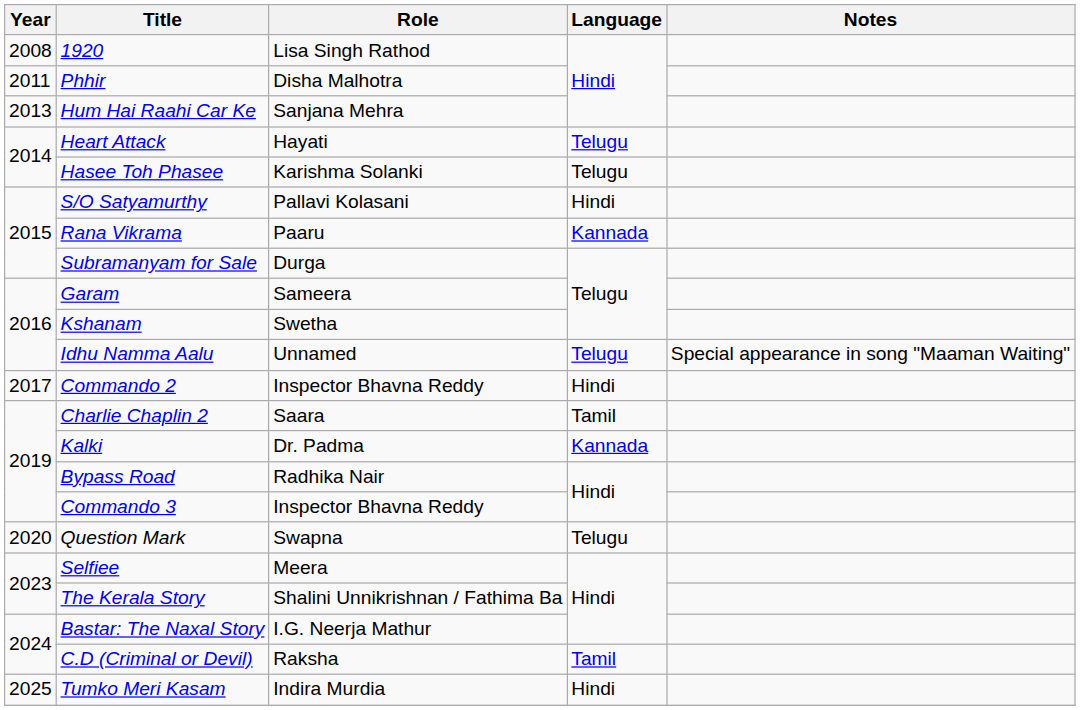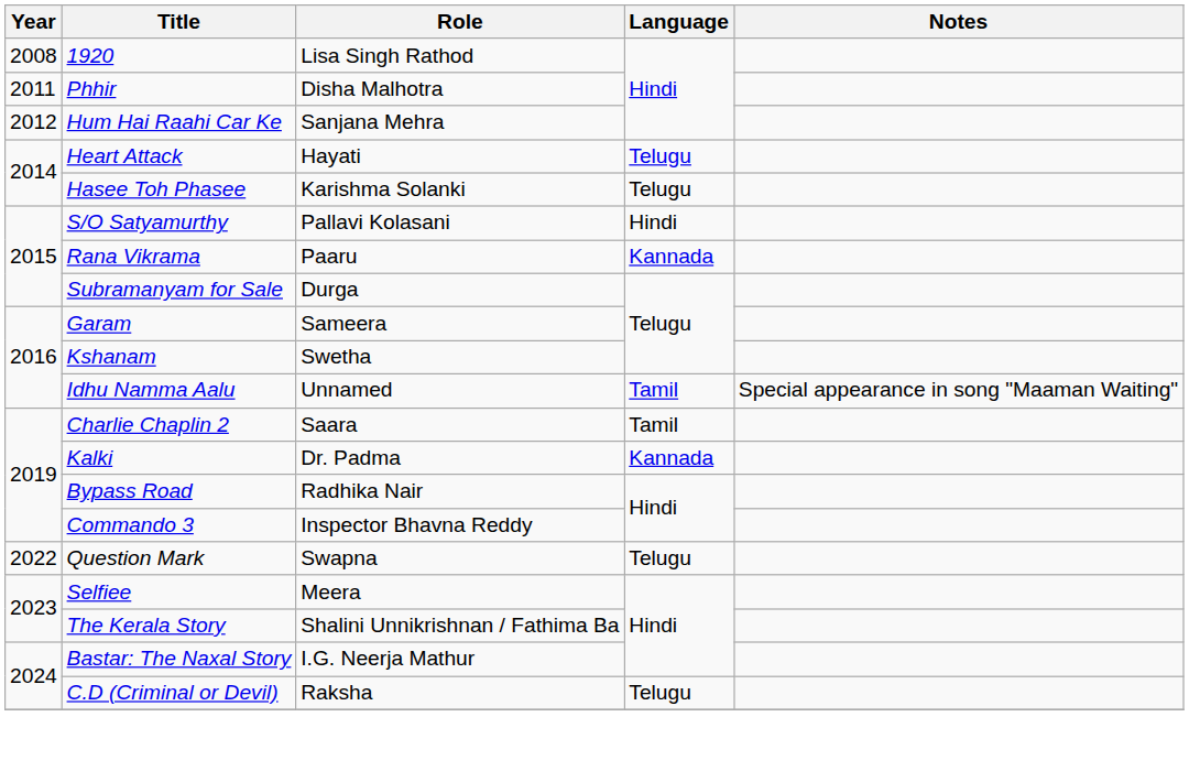 <table class="wikitable sortable plainrowheaders">
 <tr>
 <th>Year</th>
 <th>Title</th>
 <th>Role</th>
 <th>Language</th>
 <th>Notes</th>
 </tr>
 <tr>
 <td>2008</td>
 <td scope="row"><em><a href='#'>1920</a></em></td>
 <td>Lisa Singh Rathod</td>
 <td rowspan="3"><a href='#'>Hindi</a></td>
 <td></td>
 </tr>
 <tr>
 <td>2011</td>
 <td scope="row"><em><a href='#'>Phhir</a></em></td>
 <td>Disha Malhotra</td>
 <td></td>
 </tr>
 <tr>
-<td>2013</td>
+<td>2012</td>
 <td scope="row"><em><a href='#'>Hum Hai Raahi Car Ke</a></em></td>
 <td>Sanjana Mehra</td>
 <td></td>
 </tr>
 <tr>
 <td rowspan="2">2014</td>
 <td scope="row"><em><a href='#'>Heart Attack</a></em></td>
 <td>Hayati</td>
 <td><a href='#'>Telugu</a></td>
 <td></td>
 </tr>
 <tr>
 <td scope="row"><em><a href='#'>Hasee Toh Phasee</a></em></td>
 <td>Karishma Solanki</td>
 <td>Telugu</td>
 <td></td>
 </tr>
 <tr>
 <td rowspan="3">2015</td>
 <td scope="row"><em><a href='#'>S/O Satyamurthy</a></em></td>
 <td>Pallavi Kolasani</td>
 <td>Hindi</td>
 <td></td>
 </tr>
 <tr>
 <td scope="row"><em><a href='#'>Rana Vikrama</a></em></td>
 <td>Paaru</td>
 <td><a href='#'>Kannada</a></td>
 <td></td>
 </tr>
 <tr>
 <td scope="row"><em><a href='#'>Subramanyam for Sale</a></em></td>
 <td>Durga</td>
 <td rowspan="3">Telugu</td>
 <td></td>
 </tr>
 <tr>
 <td rowspan="3">2016</td>
 <td scope="row"><em><a href='#'>Garam</a></em></td>
 <td>Sameera</td>
 <td></td>
 </tr>
 <tr>
 <td scope="row"><em><a href='#'>Kshanam</a></em></td>
 <td>Swetha</td>
 <td></td>
 </tr>
 <tr>
 <td scope="row"><em><a href='#'>Idhu Namma Aalu</a></em></td>
 <td>Unnamed</td>
-<td><a href='#'>Telugu</a></td>
+<td><a href='#'>Tamil</a></td>
 <td>Special appearance in song "Maaman Waiting"</td>
-</tr>
-<tr>
-<td>2017</td>
-<td scope="row"><em><a href='#'>Commando 2</a></em></td>
-<td>Inspector Bhavna Reddy</td>
-<td>Hindi</td>
-<td></td>
 </tr>
 <tr>
 <td rowspan="4">2019</td>
 <td scope="row"><em><a href='#'>Charlie Chaplin 2</a></em></td>
 <td>Saara</td>
 <td>Tamil</td>
 <td></td>
 </tr>
 <tr>
 <td scope="row"><em><a href='#'>Kalki</a></em></td>
 <td>Dr. Padma</td>
 <td><a href='#'>Kannada</a></td>
 <td></td>
 </tr>
 <tr>
 <td scope="row"><em><a href='#'>Bypass Road</a></em></td>
 <td>Radhika Nair</td>
 <td rowspan="2">Hindi</td>
 <td></td>
 </tr>
 <tr>
 <td scope="row"><em><a href='#'>Commando 3</a></em></td>
 <td>Inspector Bhavna Reddy</td>
 <td></td>
 </tr>
 <tr>
-<td>2020</td>
+<td>2022</td>
 <td><em>Question Mark</em></td>
 <td>Swapna</td>
 <td>Telugu</td>
 <td></td>
 </tr>
 <tr>
 <td rowspan="2">2023</td>
 <td><em><a href='#'>Selfiee</a></em></td>
 <td>Meera</td>
 <td rowspan="3">Hindi</td>
 <td></td>
 </tr>
 <tr>
 <td><em><a href='#'>The Kerala Story</a></em></td>
 <td>Shalini Unnikrishnan / Fathima Ba</td>
 <td></td>
 </tr>
 <tr>
 <td rowspan="2">2024</td>
 <td><em><a href='#'>Bastar: The Naxal Story</a></em></td>
 <td>I.G. Neerja Mathur</td>
 <td></td>
 </tr>
 <tr>
 <td><em><a href='#'>C.D (Criminal or Devil)</a></em></td>
 <td>Raksha</td>
-<td><a href='#'>Tamil</a></td>
-<td></td>
-</tr>
-<tr>
-<td>2025</td>
-<td><em><a href='#'>Tumko Meri Kasam</a></em></td>
-<td>Indira Murdia</td>
-<td>Hindi</td>
+<td>Telugu</td>
 <td></td>
 </tr>
 <tr>
 </tr>
 </table>
